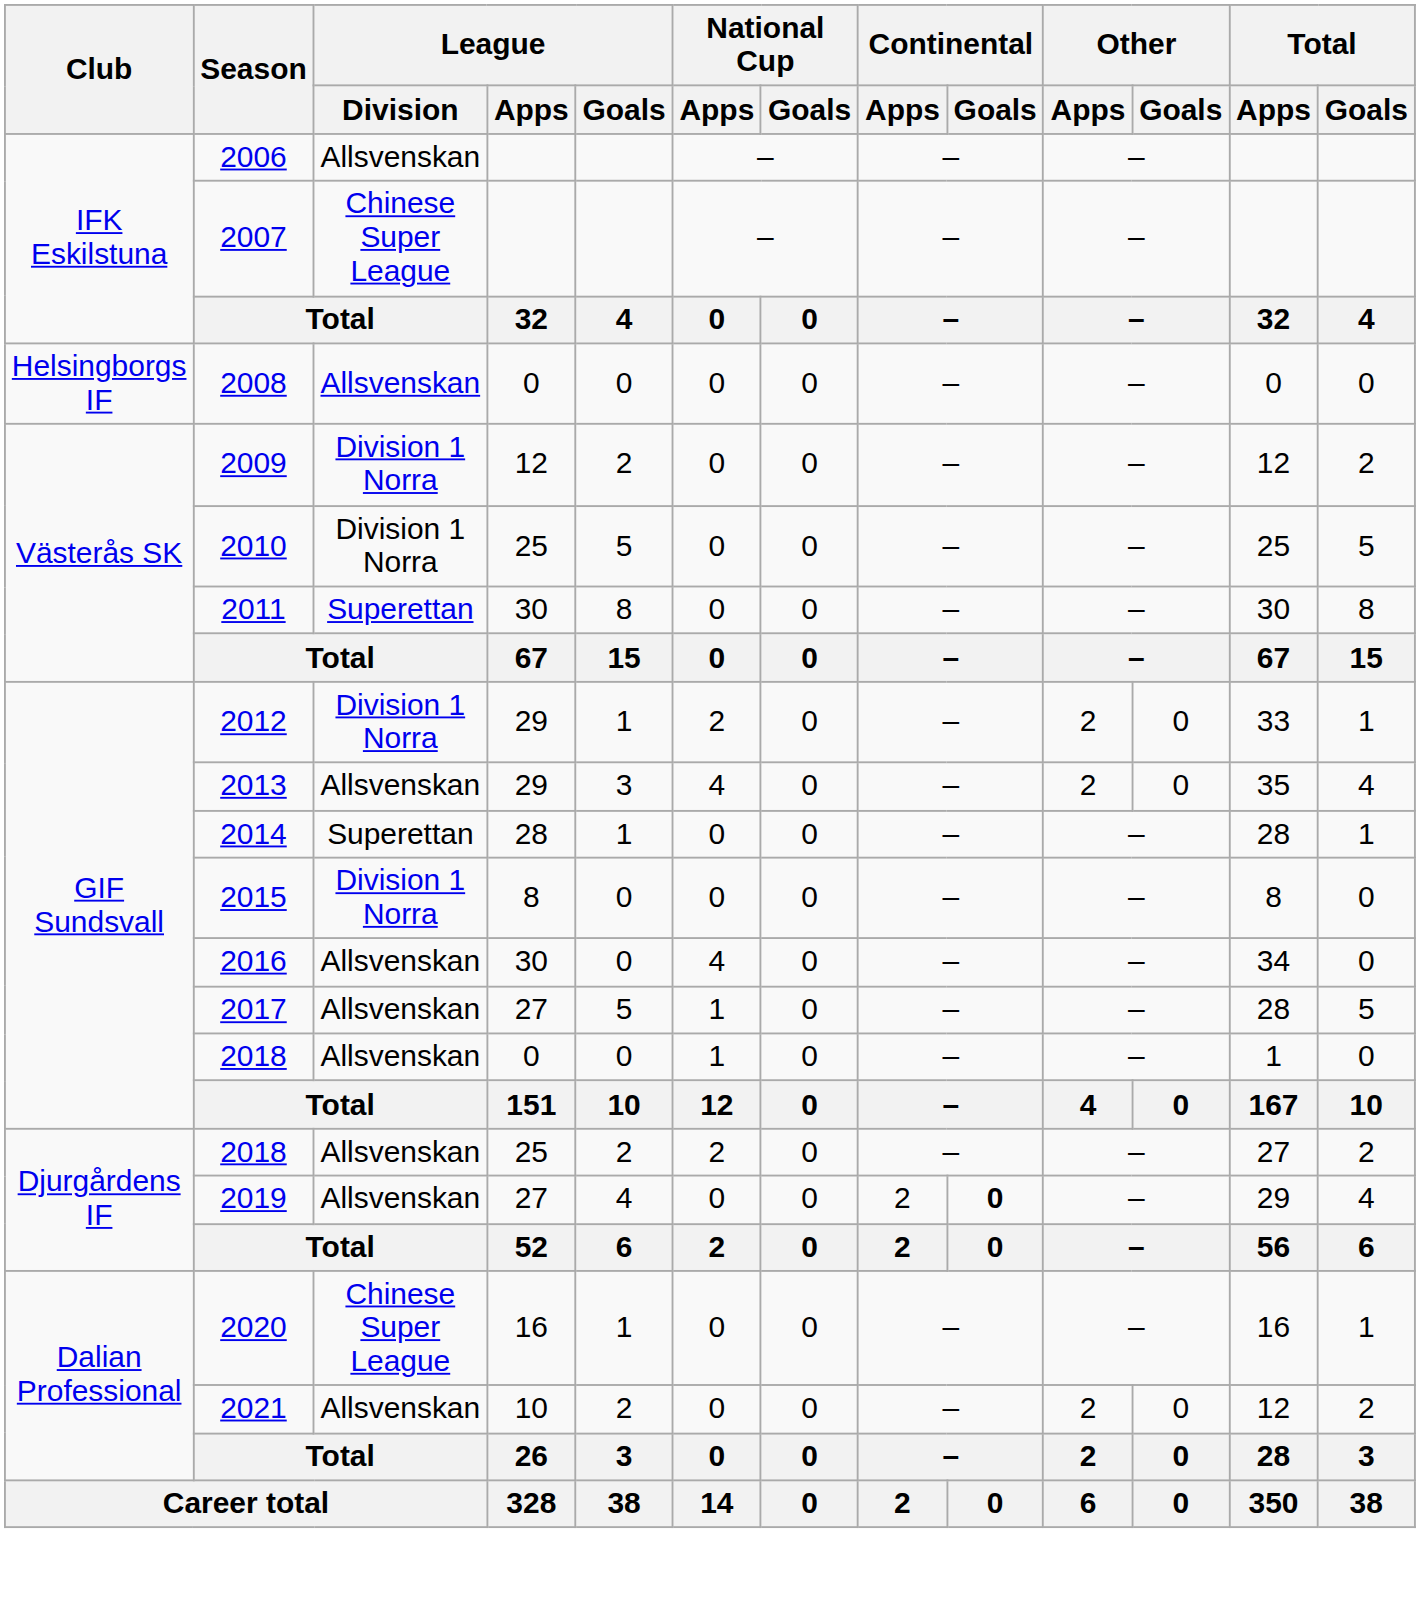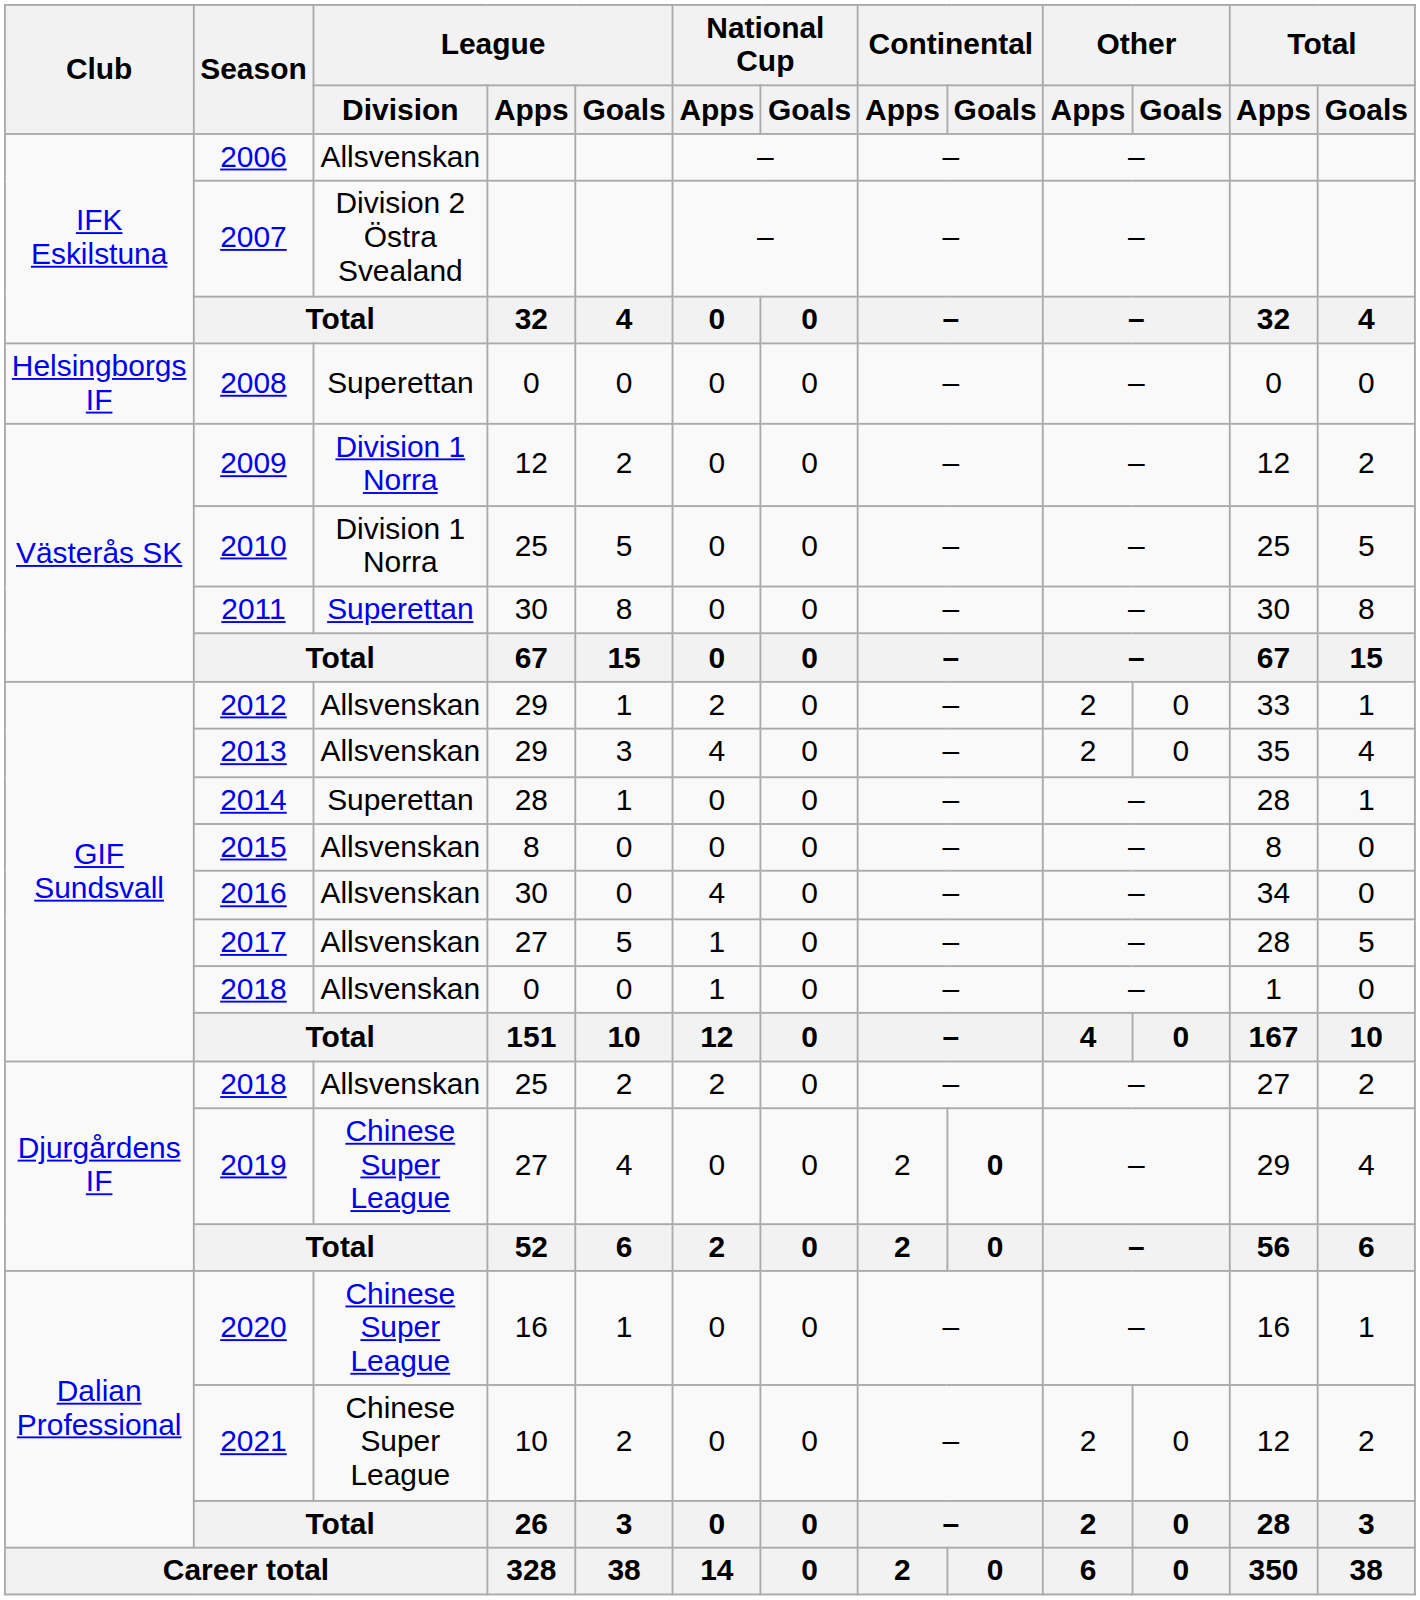 <table class="wikitable" style="text-align: center">
 <tr>
 <th rowspan="2">Club</th>
 <th rowspan="2">Season</th>
 <th colspan="3">League</th>
 <th colspan="2">National Cup</th>
 <th colspan="2">Continental</th>
 <th colspan="2">Other</th>
 <th colspan="2">Total</th>
 </tr>
 <tr>
 <th>Division</th>
 <th>Apps</th>
 <th>Goals</th>
 <th>Apps</th>
 <th>Goals</th>
 <th>Apps</th>
 <th>Goals</th>
 <th>Apps</th>
 <th>Goals</th>
 <th>Apps</th>
 <th>Goals</th>
 </tr>
 <tr>
 <td rowspan="3"><a href='#'>IFK Eskilstuna</a></td>
 <td><a href='#'>2006</a></td>
 <td>Allsvenskan</td>
 <td></td>
 <td></td>
 <td colspan="2">–</td>
 <td colspan="2">–</td>
 <td colspan="2">–</td>
 <td></td>
 <td></td>
 </tr>
 <tr>
 <td><a href='#'>2007</a></td>
-<td><a href='#'>Chinese Super League</a></td>
+<td>Division 2 Östra Svealand</td>
 <td></td>
 <td></td>
 <td colspan="2">–</td>
 <td colspan="2">–</td>
 <td colspan="2">–</td>
 <td></td>
 <td></td>
 </tr>
 <tr>
 <th colspan="2">Total</th>
 <th>32</th>
 <th>4</th>
 <th>0</th>
 <th>0</th>
 <th colspan="2">–</th>
 <th colspan="2">–</th>
 <th>32</th>
 <th>4</th>
 </tr>
 <tr>
 <td><a href='#'>Helsingborgs IF</a></td>
 <td><a href='#'>2008</a></td>
-<td><a href='#'>Allsvenskan</a></td>
+<td>Superettan</td>
 <td>0</td>
 <td>0</td>
 <td>0</td>
 <td>0</td>
 <td colspan="2">–</td>
 <td colspan="2">–</td>
 <td>0</td>
 <td>0</td>
 </tr>
 <tr>
 <td rowspan="4"><a href='#'>Västerås SK</a></td>
 <td><a href='#'>2009</a></td>
 <td><a href='#'>Division 1 Norra</a></td>
 <td>12</td>
 <td>2</td>
 <td>0</td>
 <td>0</td>
 <td colspan="2">–</td>
 <td colspan="2">–</td>
 <td>12</td>
 <td>2</td>
 </tr>
 <tr>
 <td><a href='#'>2010</a></td>
 <td>Division 1 Norra</td>
 <td>25</td>
 <td>5</td>
 <td>0</td>
 <td>0</td>
 <td colspan="2">–</td>
 <td colspan="2">–</td>
 <td>25</td>
 <td>5</td>
 </tr>
 <tr>
 <td><a href='#'>2011</a></td>
 <td><a href='#'>Superettan</a></td>
 <td>30</td>
 <td>8</td>
 <td>0</td>
 <td>0</td>
 <td colspan="2">–</td>
 <td colspan="2">–</td>
 <td>30</td>
 <td>8</td>
 </tr>
 <tr>
 <th colspan="2">Total</th>
 <th>67</th>
 <th>15</th>
 <th>0</th>
 <th>0</th>
 <th colspan="2">–</th>
 <th colspan="2">–</th>
 <th>67</th>
 <th>15</th>
 </tr>
 <tr>
 <td rowspan="8"><a href='#'>GIF Sundsvall</a></td>
 <td><a href='#'>2012</a></td>
-<td><a href='#'>Division 1 Norra</a></td>
+<td>Allsvenskan</td>
 <td>29</td>
 <td>1</td>
 <td>2</td>
 <td>0</td>
 <td colspan="2">–</td>
 <td>2</td>
 <td>0</td>
 <td>33</td>
 <td>1</td>
 </tr>
 <tr>
 <td><a href='#'>2013</a></td>
 <td>Allsvenskan</td>
 <td>29</td>
 <td>3</td>
 <td>4</td>
 <td>0</td>
 <td colspan="2">–</td>
 <td>2</td>
 <td>0</td>
 <td>35</td>
 <td>4</td>
 </tr>
 <tr>
 <td><a href='#'>2014</a></td>
 <td>Superettan</td>
 <td>28</td>
 <td>1</td>
 <td>0</td>
 <td>0</td>
 <td colspan="2">–</td>
 <td colspan="2">–</td>
 <td>28</td>
 <td>1</td>
 </tr>
 <tr>
 <td><a href='#'>2015</a></td>
-<td><a href='#'>Division 1 Norra</a></td>
+<td>Allsvenskan</td>
 <td>8</td>
 <td>0</td>
 <td>0</td>
 <td>0</td>
 <td colspan="2">–</td>
 <td colspan="2">–</td>
 <td>8</td>
 <td>0</td>
 </tr>
 <tr>
 <td><a href='#'>2016</a></td>
 <td>Allsvenskan</td>
 <td>30</td>
 <td>0</td>
 <td>4</td>
 <td>0</td>
 <td colspan="2">–</td>
 <td colspan="2">–</td>
 <td>34</td>
 <td>0</td>
 </tr>
 <tr>
 <td><a href='#'>2017</a></td>
 <td>Allsvenskan</td>
 <td>27</td>
 <td>5</td>
 <td>1</td>
 <td>0</td>
 <td colspan="2">–</td>
 <td colspan="2">–</td>
 <td>28</td>
 <td>5</td>
 </tr>
 <tr>
 <td><a href='#'>2018</a></td>
 <td>Allsvenskan</td>
 <td>0</td>
 <td>0</td>
 <td>1</td>
 <td>0</td>
 <td colspan="2">–</td>
 <td colspan="2">–</td>
 <td>1</td>
 <td>0</td>
 </tr>
 <tr>
 <th colspan="2">Total</th>
 <th>151</th>
 <th>10</th>
 <th>12</th>
 <th>0</th>
 <th colspan="2">–</th>
 <th>4</th>
 <th>0</th>
 <th>167</th>
 <th>10</th>
 </tr>
 <tr>
 <td rowspan="3"><a href='#'>Djurgårdens IF</a></td>
 <td><a href='#'>2018</a></td>
 <td>Allsvenskan</td>
 <td>25</td>
 <td>2</td>
 <td>2</td>
 <td>0</td>
 <td colspan="2">–</td>
 <td colspan="2">–</td>
 <td>27</td>
 <td>2</td>
 </tr>
 <tr>
 <td><a href='#'>2019</a></td>
-<td>Allsvenskan</td>
+<td><a href='#'>Chinese Super League</a></td>
 <td>27</td>
 <td>4</td>
 <td>0</td>
 <td>0</td>
 <td>2</td>
 <td><strong>0</strong></td>
 <td colspan="2">–</td>
 <td>29</td>
 <td>4</td>
 </tr>
 <tr>
 <th colspan="2">Total</th>
 <th>52</th>
 <th>6</th>
 <th>2</th>
 <th>0</th>
 <th>2</th>
 <th>0</th>
 <th colspan="2">–</th>
 <th>56</th>
 <th>6</th>
 </tr>
 <tr>
 <td rowspan="3"><a href='#'>Dalian Professional</a></td>
 <td><a href='#'>2020</a></td>
 <td><a href='#'>Chinese Super League</a></td>
 <td>16</td>
 <td>1</td>
 <td>0</td>
 <td>0</td>
 <td colspan="2">–</td>
 <td colspan="2">–</td>
 <td>16</td>
 <td>1</td>
 </tr>
 <tr>
 <td><a href='#'>2021</a></td>
-<td>Allsvenskan</td>
+<td>Chinese Super League</td>
 <td>10</td>
 <td>2</td>
 <td>0</td>
 <td>0</td>
 <td colspan="2">–</td>
 <td>2</td>
 <td>0</td>
 <td>12</td>
 <td>2</td>
 </tr>
 <tr>
 <th colspan="2">Total</th>
 <th>26</th>
 <th>3</th>
 <th>0</th>
 <th>0</th>
 <th colspan="2">–</th>
 <th>2</th>
 <th>0</th>
 <th>28</th>
 <th>3</th>
 </tr>
 <tr>
 <th colspan="3">Career total</th>
 <th>328</th>
 <th>38</th>
 <th>14</th>
 <th>0</th>
 <th>2</th>
 <th>0</th>
 <th>6</th>
 <th>0</th>
 <th>350</th>
 <th>38</th>
 </tr>
 </table>
